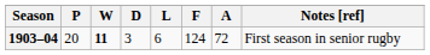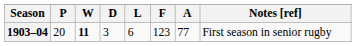 <table class="wikitable" align="”centre”" border:95%;">
 <tr bgcolor="#efefef">
 </tr>
 <tr bgcolor="#efefef">
 <th>Season</th>
 <th style="width:20pt;">P</th>
 <th style="width:20pt;">W</th>
 <th style="width:20pt;">D</th>
 <th style="width:20pt;">L</th>
 <th style="width:20pt;">F</th>
 <th style="width:20pt;">A</th>
 <th style="width:150pt;">Notes [ref]</th>
 </tr>
 <tr cman1345>
 <th>1903–04</th>
 <td>20</td>
 <td><strong>11</strong></td>
 <td>3</td>
 <td>6</td>
-<td>124</td>
-<td>72</td>
+<td>123</td>
+<td>77</td>
 <td>First season in senior rugby </td>
 </tr>
 </table>
